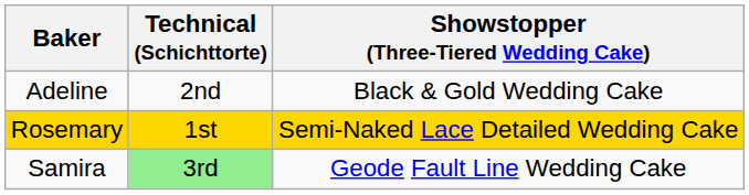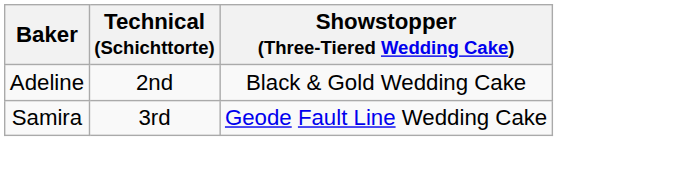 <table class="wikitable" style="text-align:center;">
 <tr>
 <th>Baker</th>
 <th>Technical<br><small>(Schichttorte)</small></th>
 <th>Showstopper<br><small>(Three-Tiered <a href='#'>Wedding Cake</a>)</small></th>
 </tr>
 <tr>
 <td>Adeline</td>
 <td>2nd</td>
 <td>Black & Gold Wedding Cake</td>
 </tr>
-<tr style="background:gold">
-<td>Rosemary</td>
-<td>1st</td>
-<td>Semi-Naked <a href='#'>Lace</a> Detailed Wedding Cake</td>
-</tr>
 <tr>
 <td>Samira</td>
-<td style="background: lightgreen;">3rd</td>
+<td>3rd</td>
 <td><a href='#'>Geode</a> <a href='#'>Fault Line</a> Wedding Cake</td>
 </tr>
 </table>
